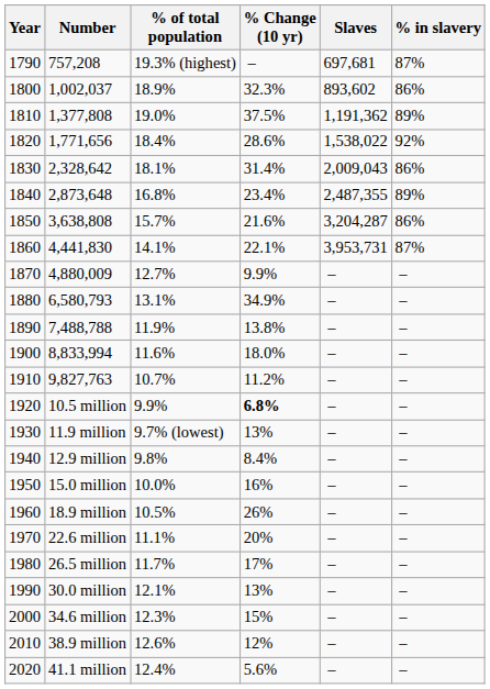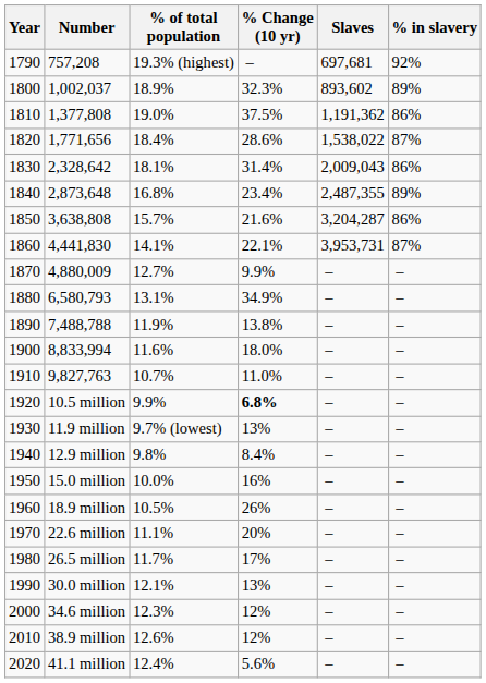 <table class="wikitable sortable" style="font-size:85%;">
 <tr>
 <th>Year</th>
 <th>Number</th>
 <th>% of total<br>population</th>
 <th>% Change<br>(10 yr)</th>
 <th>Slaves</th>
 <th>% in slavery</th>
 </tr>
 <tr>
 <td>1790</td>
 <td>757,208</td>
 <td>19.3% (highest)</td>
 <td> –</td>
 <td>697,681</td>
-<td>87%</td>
+<td>92%</td>
 </tr>
 <tr>
 <td>1800</td>
 <td>1,002,037</td>
 <td>18.9%</td>
 <td>32.3%</td>
 <td>893,602</td>
-<td>86%</td>
+<td>89%</td>
 </tr>
 <tr>
 <td>1810</td>
 <td>1,377,808</td>
 <td>19.0%</td>
 <td>37.5%</td>
 <td>1,191,362</td>
-<td>89%</td>
+<td>86%</td>
 </tr>
 <tr>
 <td>1820</td>
 <td>1,771,656</td>
 <td>18.4%</td>
 <td>28.6%</td>
 <td>1,538,022</td>
-<td>92%</td>
+<td>87%</td>
 </tr>
 <tr>
 <td>1830</td>
 <td>2,328,642</td>
 <td>18.1%</td>
 <td>31.4%</td>
 <td>2,009,043</td>
 <td>86%</td>
 </tr>
 <tr>
 <td>1840</td>
 <td>2,873,648</td>
 <td>16.8%</td>
 <td>23.4%</td>
 <td>2,487,355</td>
 <td>89%</td>
 </tr>
 <tr>
 <td>1850</td>
 <td>3,638,808</td>
 <td>15.7%</td>
 <td>21.6%</td>
 <td>3,204,287</td>
 <td>86%</td>
 </tr>
 <tr>
 <td>1860</td>
 <td>4,441,830</td>
 <td>14.1%</td>
 <td>22.1%</td>
 <td>3,953,731</td>
 <td>87%</td>
 </tr>
 <tr>
 <td>1870</td>
 <td>4,880,009</td>
 <td>12.7%</td>
 <td>9.9%</td>
 <td> –</td>
 <td> –</td>
 </tr>
 <tr>
 <td>1880</td>
 <td>6,580,793</td>
 <td>13.1%</td>
 <td>34.9%</td>
 <td> –</td>
 <td> –</td>
 </tr>
 <tr>
 <td>1890</td>
 <td>7,488,788</td>
 <td>11.9%</td>
 <td>13.8%</td>
 <td> –</td>
 <td> –</td>
 </tr>
 <tr>
 <td>1900</td>
 <td>8,833,994</td>
 <td>11.6%</td>
 <td>18.0%</td>
 <td> –</td>
 <td> –</td>
 </tr>
 <tr>
 <td>1910</td>
 <td>9,827,763</td>
 <td>10.7%</td>
-<td>11.2%</td>
+<td>11.0%</td>
 <td> –</td>
 <td> –</td>
 </tr>
 <tr>
 <td>1920</td>
 <td>10.5 million</td>
 <td>9.9%</td>
 <td><strong>6.8%</strong></td>
 <td> –</td>
 <td> –</td>
 </tr>
 <tr>
 <td>1930</td>
 <td>11.9 million</td>
 <td>9.7% (lowest)</td>
 <td>13%</td>
 <td> –</td>
 <td> –</td>
 </tr>
 <tr>
 <td>1940</td>
 <td>12.9 million</td>
 <td>9.8%</td>
 <td>8.4%</td>
 <td> –</td>
 <td> –</td>
 </tr>
 <tr>
 <td>1950</td>
 <td>15.0 million</td>
 <td>10.0%</td>
 <td>16%</td>
 <td> –</td>
 <td> –</td>
 </tr>
 <tr>
 <td>1960</td>
 <td>18.9 million</td>
 <td>10.5%</td>
 <td>26%</td>
 <td> –</td>
 <td> –</td>
 </tr>
 <tr>
 <td>1970</td>
 <td>22.6 million</td>
 <td>11.1%</td>
 <td>20%</td>
 <td> –</td>
 <td> –</td>
 </tr>
 <tr>
 <td>1980</td>
 <td>26.5 million</td>
 <td>11.7%</td>
 <td>17%</td>
 <td> –</td>
 <td> –</td>
 </tr>
 <tr>
 <td>1990</td>
 <td>30.0 million</td>
 <td>12.1%</td>
 <td>13%</td>
 <td> –</td>
 <td> –</td>
 </tr>
 <tr>
 <td>2000</td>
 <td>34.6 million</td>
 <td>12.3%</td>
-<td>15%</td>
+<td>12%</td>
 <td> –</td>
 <td> –</td>
 </tr>
 <tr>
 <td>2010</td>
 <td>38.9 million</td>
 <td>12.6%</td>
 <td>12%</td>
 <td> –</td>
 <td> –</td>
 </tr>
 <tr>
 <td>2020</td>
 <td>41.1 million</td>
 <td>12.4%</td>
 <td>5.6%</td>
 <td> –</td>
 <td> –</td>
 </tr>
 </table>
